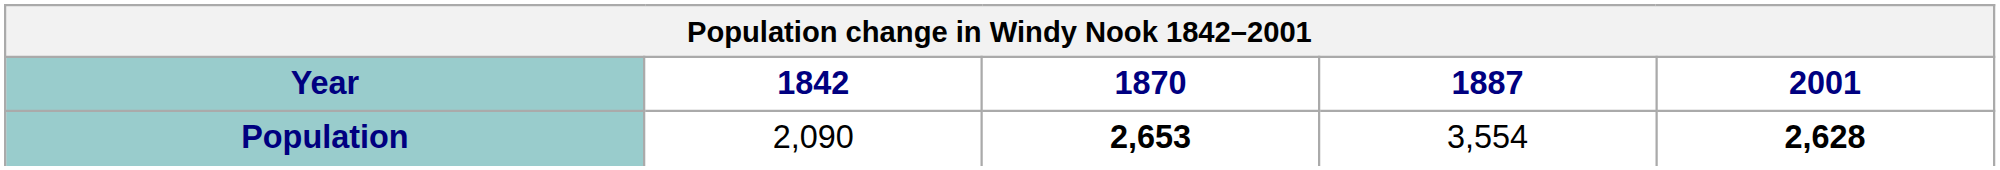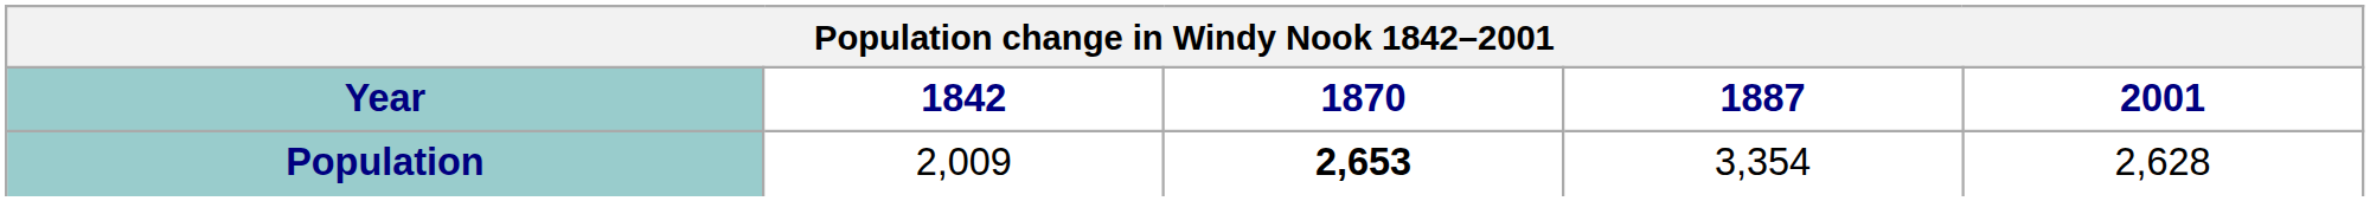 <table class="wikitable" style="font-size:90%;width:70%;border:0px;text-align:center;line-height:120%;">
 <tr>
 <th colspan="12" style="text-align:center;font-size:90%;">Population change in Windy Nook 1842–2001</th>
 </tr>
 <tr>
 <th style="background: #99CCCC; color: #000080" height="17">Year</th>
 <th style="background: #FFFFFF; color:#000080;">1842</th>
 <th style="background: #FFFFFF; color:#000080;">1870</th>
 <th style="background: #FFFFFF; color:#000080;">1887</th>
 <th style="background: #FFFFFF; color:#000080;">2001</th>
 </tr>
 <tr Align="center">
 <th style="background: #99CCCC; color: #000080" height="17">Population</th>
-<td style="background: #FFFFFF; color: black;">2,090</td>
+<td style="background: #FFFFFF; color: black;">2,009</td>
 <td style="background: #FFFFFF; color: black;"><strong>2,653</strong></td>
-<td style="background: #FFFFFF; color: black;">3,554</td>
-<td style="background: #FFFFFF; color: black;"><strong>2,628</strong></td>
+<td style="background: #FFFFFF; color: black;">3,354</td>
+<td style="background: #FFFFFF; color: black;">2,628</td>
 </tr>
 <tr>
 </tr>
 </table>
